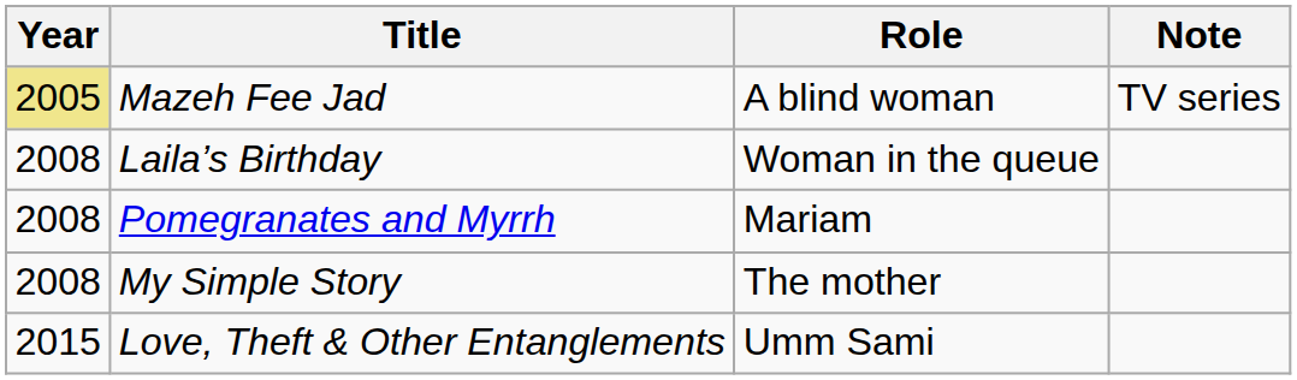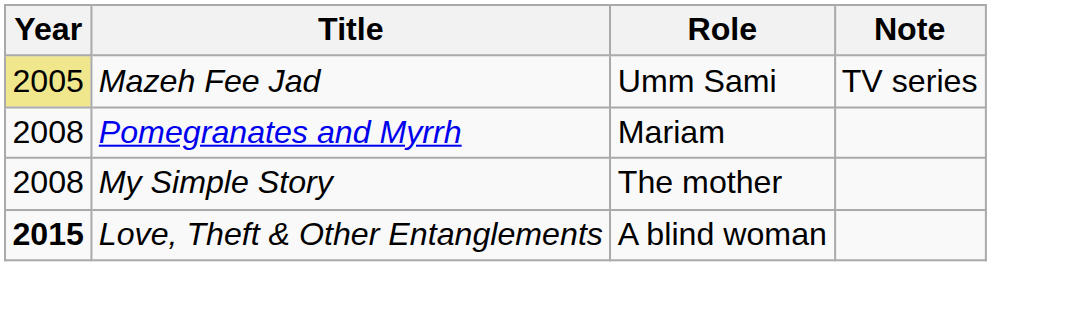 <table class="wikitable sortable">
 <tr>
 <th>Year</th>
 <th>Title</th>
 <th>Role</th>
 <th>Note</th>
 </tr>
 <tr>
 <td style="background: khaki;">2005</td>
 <td><em>Mazeh Fee Jad</em></td>
-<td>A blind woman</td>
+<td>Umm Sami</td>
 <td>TV series</td>
-</tr>
-<tr>
-<td>2008</td>
-<td><em>Laila’s Birthday</em></td>
-<td>Woman in the queue</td>
-<td></td>
 </tr>
 <tr>
 <td>2008</td>
 <td><em><a href='#'>Pomegranates and Myrrh</a></em></td>
 <td>Mariam</td>
 <td></td>
 </tr>
 <tr>
 <td>2008</td>
 <td><em>My Simple Story</em></td>
 <td>The mother</td>
 <td></td>
 </tr>
 <tr>
-<td>2015</td>
+<td><strong>2015</strong></td>
 <td><em>Love, Theft & Other Entanglements</em></td>
-<td>Umm Sami</td>
+<td>A blind woman</td>
 <td></td>
 </tr>
 </table>
